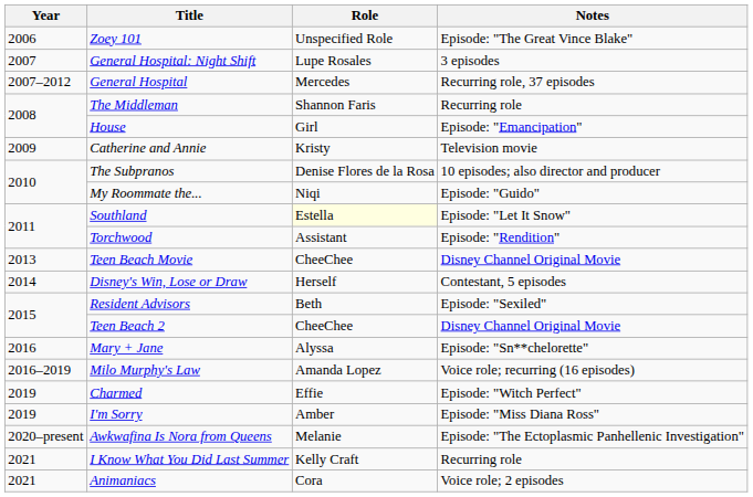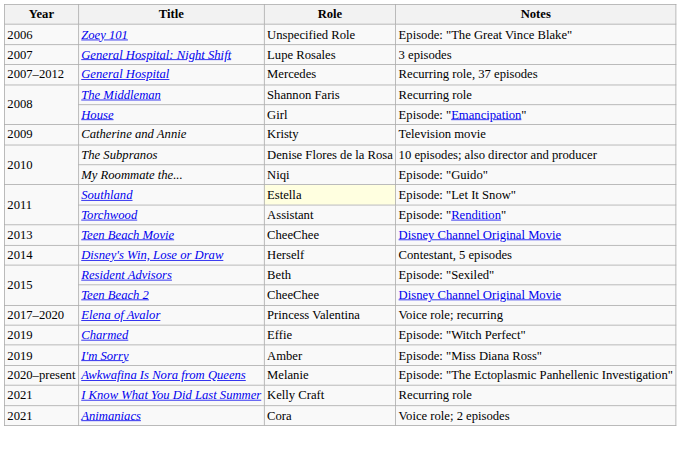 <table class="wikitable sortable">
 <tr>
 <th>Year</th>
 <th>Title</th>
 <th>Role</th>
 <th class="unsortable">Notes</th>
 </tr>
 <tr>
 <td>2006</td>
 <td><em><a href='#'>Zoey 101</a></em></td>
 <td>Unspecified Role</td>
 <td>Episode: "The Great Vince Blake"</td>
 </tr>
 <tr>
 <td>2007</td>
 <td><em><a href='#'>General Hospital: Night Shift</a></em></td>
 <td>Lupe Rosales</td>
 <td>3 episodes</td>
 </tr>
 <tr>
 <td>2007–2012</td>
 <td><em><a href='#'>General Hospital</a></em></td>
 <td>Mercedes</td>
 <td>Recurring role, 37 episodes</td>
 </tr>
 <tr>
 <td rowspan=2>2008</td>
 <td><em><a href='#'>The Middleman</a></em></td>
 <td>Shannon Faris</td>
 <td>Recurring role</td>
 </tr>
 <tr>
 <td><em><a href='#'>House</a></em></td>
 <td>Girl</td>
 <td>Episode: "<a href='#'>Emancipation</a>"</td>
 </tr>
 <tr>
 <td>2009</td>
 <td><em>Catherine and Annie</em></td>
 <td>Kristy</td>
 <td>Television movie</td>
 </tr>
 <tr>
 <td rowspan=2>2010</td>
 <td><em>The Subpranos</em></td>
 <td>Denise Flores de la Rosa</td>
 <td>10 episodes; also director and producer</td>
 </tr>
 <tr>
 <td><em>My Roommate the...</em></td>
 <td>Niqi</td>
 <td>Episode: "Guido"</td>
 </tr>
 <tr>
 <td rowspan=2>2011</td>
 <td><em><a href='#'>Southland</a></em></td>
 <td style="background: lightyellow;">Estella</td>
 <td>Episode: "Let It Snow"</td>
 </tr>
 <tr>
 <td><em><a href='#'>Torchwood</a></em></td>
 <td>Assistant</td>
 <td>Episode: "<a href='#'>Rendition</a>"</td>
 </tr>
 <tr>
 <td rowspan=1>2013</td>
 <td><em><a href='#'>Teen Beach Movie</a></em></td>
 <td>CheeChee</td>
 <td><a href='#'>Disney Channel Original Movie</a></td>
 </tr>
 <tr>
 <td>2014</td>
 <td><em><a href='#'>Disney's Win, Lose or Draw</a></em></td>
 <td>Herself</td>
 <td>Contestant, 5 episodes</td>
 </tr>
 <tr>
 <td rowspan=2>2015</td>
 <td><em><a href='#'>Resident Advisors</a></em></td>
 <td>Beth</td>
 <td>Episode: "Sexiled"</td>
 </tr>
 <tr>
 <td><em><a href='#'>Teen Beach 2</a></em></td>
 <td>CheeChee</td>
 <td><a href='#'>Disney Channel Original Movie</a></td>
 </tr>
 <tr>
-<td>2016</td>
-<td><em><a href='#'>Mary + Jane</a></em></td>
-<td>Alyssa</td>
-<td>Episode: "Sn**chelorette"</td>
-</tr>
-<tr>
-<td>2016–2019</td>
-<td><em><a href='#'>Milo Murphy's Law</a></em></td>
-<td>Amanda Lopez</td>
-<td>Voice role; recurring (16 episodes)</td>
+<td>2017–2020</td>
+<td><em><a href='#'>Elena of Avalor</a></em></td>
+<td>Princess Valentina</td>
+<td>Voice role; recurring</td>
 </tr>
 <tr>
 <td>2019</td>
 <td><em><a href='#'>Charmed</a></em></td>
 <td>Effie</td>
 <td>Episode: "Witch Perfect"</td>
 </tr>
 <tr>
 <td>2019</td>
 <td><a href='#'><em>I'm Sorry</em></a></td>
 <td>Amber</td>
 <td>Episode: "Miss Diana Ross"</td>
 </tr>
 <tr>
 <td>2020–present</td>
 <td><em><a href='#'>Awkwafina Is Nora from Queens</a></em></td>
 <td>Melanie</td>
 <td>Episode: "The Ectoplasmic Panhellenic Investigation"</td>
 </tr>
 <tr>
 <td>2021</td>
 <td><em><a href='#'>I Know What You Did Last Summer</a></em></td>
 <td>Kelly Craft</td>
 <td>Recurring role</td>
 </tr>
 <tr>
 <td>2021</td>
 <td><em><a href='#'>Animaniacs</a></em></td>
 <td>Cora</td>
 <td>Voice role; 2 episodes</td>
 </tr>
 </table>
